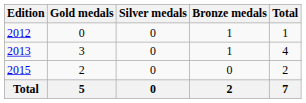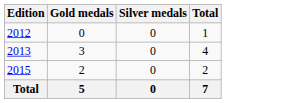 <table class="wikitable">
 <tr>
 <th>Edition</th>
 <th>Gold medals</th>
 <th>Silver medals</th>
-<th>Bronze medals</th>
 <th>Total</th>
 </tr>
 <tr>
 <td><a href='#'>2012</a></td>
 <td style="text-align:center;">0</td>
 <td style="text-align:center;">0</td>
 <td style="text-align:center;">1</td>
-<td style="text-align:center;">1</td>
 </tr>
 <tr>
 <td><a href='#'>2013</a></td>
 <td style="text-align:center;">3</td>
 <td style="text-align:center;">0</td>
-<td style="text-align:center;">1</td>
 <td style="text-align:center;">4</td>
 </tr>
 <tr>
 <td><a href='#'>2015</a></td>
 <td style="text-align:center;">2</td>
-<td style="text-align:center;">0</td>
 <td style="text-align:center;">0</td>
 <td style="text-align:center;">2</td>
 </tr>
 <tr>
 <th>Total</th>
 <th style="text-align:center;">5</th>
 <th style="text-align:center;">0</th>
-<th style="text-align:center;">2</th>
 <th style="text-align:center;">7</th>
 </tr>
 </table>
